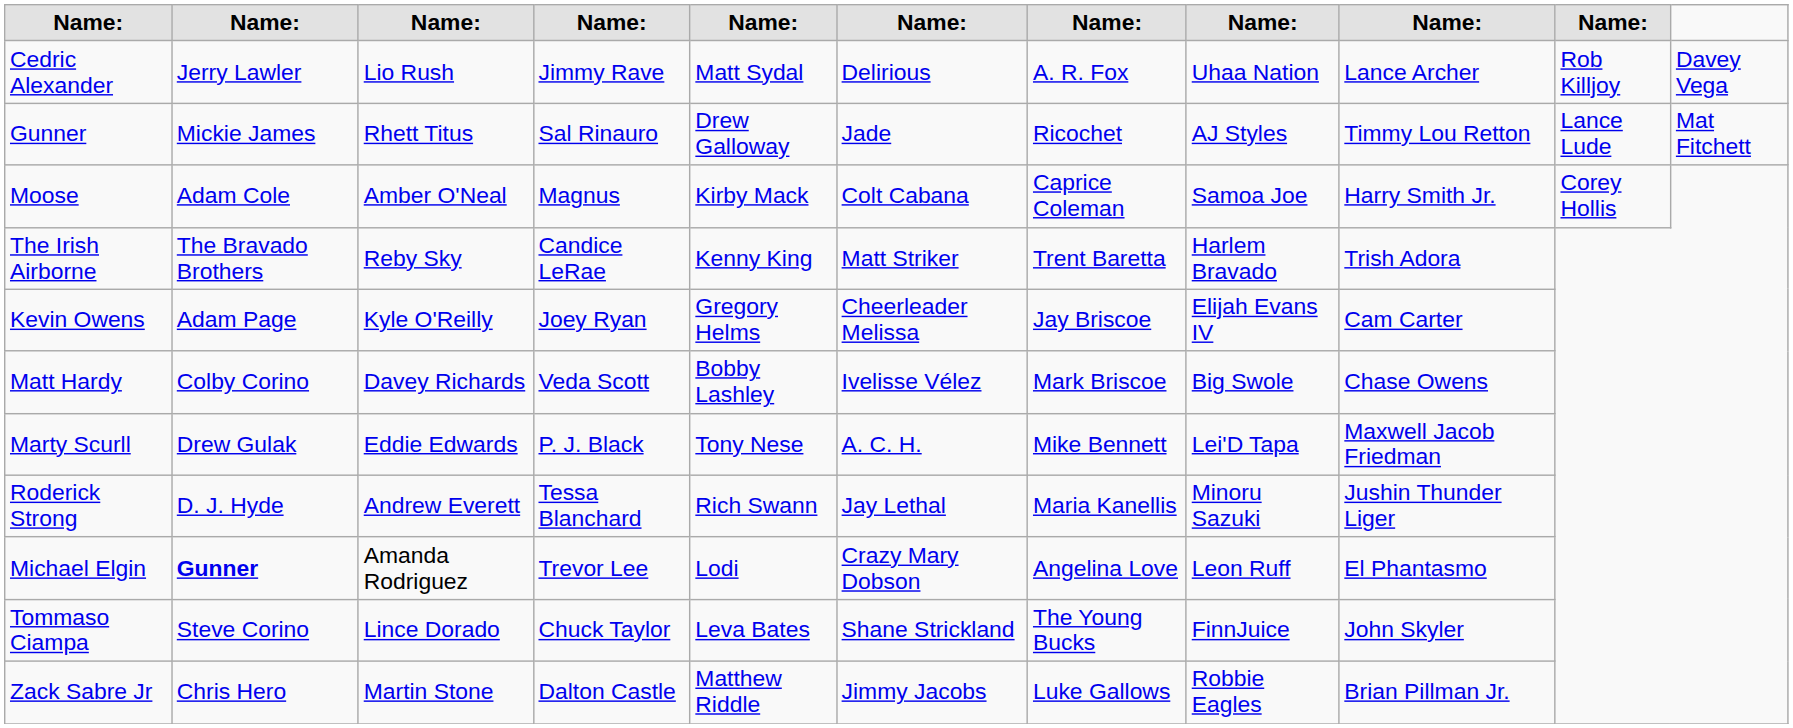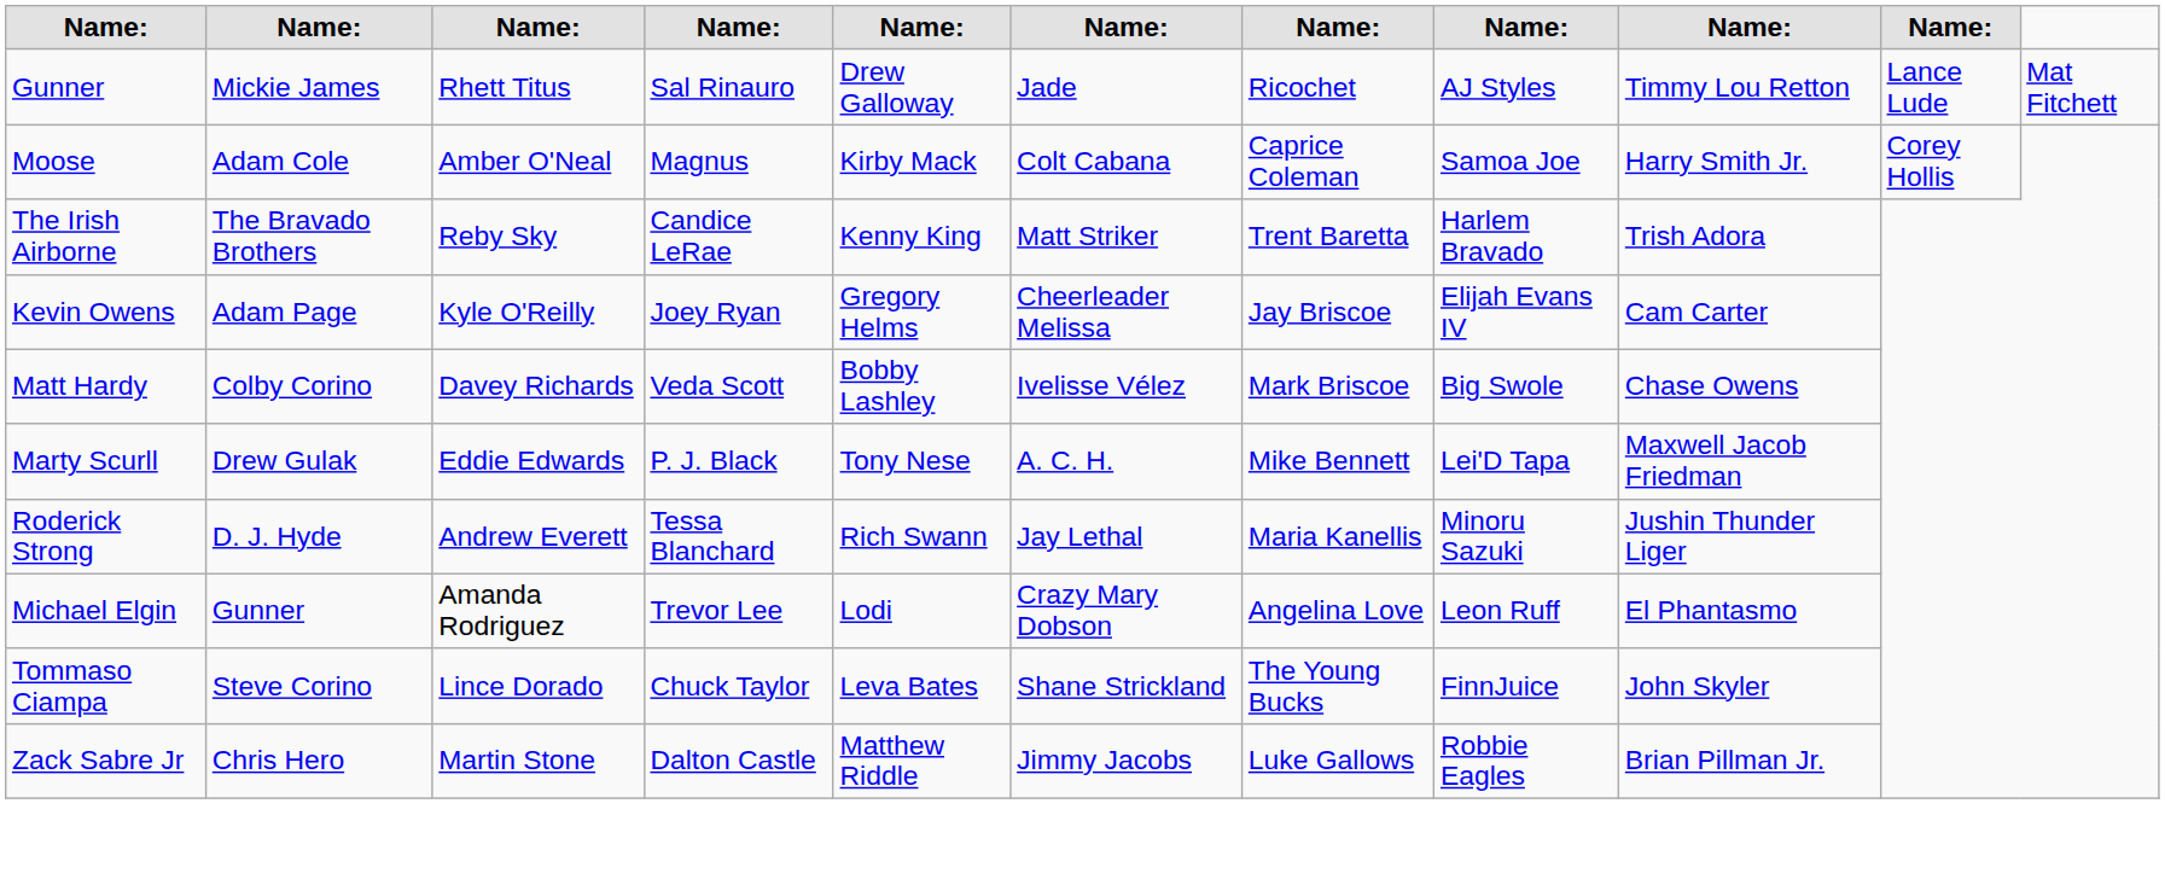 <table class="wikitable">
 <tr>
 <th style="background: #e2e2e2;">Name:</th>
 <th style="background: #e2e2e2;">Name:</th>
 <th style="background: #e2e2e2;">Name:</th>
 <th style="background: #e2e2e2;">Name:</th>
 <th style="background: #e2e2e2;">Name:</th>
 <th style="background: #e2e2e2;">Name:</th>
 <th style="background: #e2e2e2;">Name:</th>
 <th style="background: #e2e2e2;">Name:</th>
 <th style="background: #e2e2e2;">Name:</th>
 <th style="background: #e2e2e2;">Name:</th>
-</tr>
-<tr>
-<td><a href='#'>Cedric Alexander</a></td>
-<td><a href='#'>Jerry Lawler</a></td>
-<td><a href='#'>Lio Rush</a></td>
-<td><a href='#'>Jimmy Rave</a></td>
-<td><a href='#'>Matt Sydal</a></td>
-<td><a href='#'>Delirious</a></td>
-<td><a href='#'>A. R. Fox</a></td>
-<td><a href='#'>Uhaa Nation</a></td>
-<td><a href='#'>Lance Archer</a></td>
-<td><a href='#'>Rob Killjoy</a></td>
-<td><a href='#'>Davey Vega</a></td>
 </tr>
 <tr>
 <td><a href='#'>Gunner</a></td>
 <td><a href='#'>Mickie James</a></td>
 <td><a href='#'>Rhett Titus</a></td>
 <td><a href='#'>Sal Rinauro</a></td>
 <td><a href='#'>Drew Galloway</a></td>
 <td><a href='#'>Jade</a></td>
 <td><a href='#'>Ricochet</a></td>
 <td><a href='#'>AJ Styles</a></td>
 <td><a href='#'>Timmy Lou Retton</a></td>
 <td><a href='#'>Lance Lude</a></td>
 <td><a href='#'>Mat Fitchett</a></td>
 </tr>
 <tr>
 <td><a href='#'>Moose</a></td>
 <td><a href='#'>Adam Cole</a></td>
 <td><a href='#'>Amber O'Neal</a></td>
 <td><a href='#'>Magnus</a></td>
 <td><a href='#'>Kirby Mack</a></td>
 <td><a href='#'>Colt Cabana</a></td>
 <td><a href='#'>Caprice Coleman</a></td>
 <td><a href='#'>Samoa Joe</a></td>
 <td><a href='#'>Harry Smith Jr.</a></td>
 <td><a href='#'>Corey Hollis</a></td>
 </tr>
 <tr>
 <td><a href='#'>The Irish Airborne</a></td>
 <td><a href='#'>The Bravado Brothers</a></td>
 <td><a href='#'>Reby Sky</a></td>
 <td><a href='#'>Candice LeRae</a></td>
 <td><a href='#'>Kenny King</a></td>
 <td><a href='#'>Matt Striker</a></td>
 <td><a href='#'>Trent Baretta</a></td>
 <td><a href='#'>Harlem Bravado</a></td>
 <td><a href='#'>Trish Adora</a></td>
 </tr>
 <tr>
 <td><a href='#'>Kevin Owens</a></td>
 <td><a href='#'>Adam Page</a></td>
 <td><a href='#'>Kyle O'Reilly</a></td>
 <td><a href='#'>Joey Ryan</a></td>
 <td><a href='#'>Gregory Helms</a></td>
 <td><a href='#'>Cheerleader Melissa</a></td>
 <td><a href='#'>Jay Briscoe</a></td>
 <td><a href='#'>Elijah Evans IV</a></td>
 <td><a href='#'>Cam Carter</a></td>
 </tr>
 <tr>
 <td><a href='#'>Matt Hardy</a></td>
 <td><a href='#'>Colby Corino</a></td>
 <td><a href='#'>Davey Richards</a></td>
 <td><a href='#'>Veda Scott</a></td>
 <td><a href='#'>Bobby Lashley</a></td>
 <td><a href='#'>Ivelisse Vélez</a></td>
 <td><a href='#'>Mark Briscoe</a></td>
 <td><a href='#'>Big Swole</a></td>
 <td><a href='#'>Chase Owens</a></td>
 </tr>
 <tr>
 <td><a href='#'>Marty Scurll</a></td>
 <td><a href='#'>Drew Gulak</a></td>
 <td><a href='#'>Eddie Edwards</a></td>
 <td><a href='#'>P. J. Black</a></td>
 <td><a href='#'>Tony Nese</a></td>
 <td><a href='#'>A. C. H.</a></td>
 <td><a href='#'>Mike Bennett</a></td>
 <td><a href='#'>Lei'D Tapa</a></td>
 <td><a href='#'>Maxwell Jacob Friedman</a></td>
 </tr>
 <tr>
 <td><a href='#'>Roderick Strong</a></td>
 <td><a href='#'>D. J. Hyde</a></td>
 <td><a href='#'>Andrew Everett</a></td>
 <td><a href='#'>Tessa Blanchard</a></td>
 <td><a href='#'>Rich Swann</a></td>
 <td><a href='#'>Jay Lethal</a></td>
 <td><a href='#'>Maria Kanellis</a></td>
 <td><a href='#'>Minoru Sazuki</a></td>
 <td><a href='#'>Jushin Thunder Liger</a></td>
 </tr>
 <tr>
 <td><a href='#'>Michael Elgin</a></td>
-<td><strong><a href='#'>Gunner</a></strong></td>
+<td><a href='#'>Gunner</a></td>
 <td>Amanda Rodriguez</td>
 <td><a href='#'>Trevor Lee</a></td>
 <td><a href='#'>Lodi</a></td>
 <td><a href='#'>Crazy Mary Dobson</a></td>
 <td><a href='#'>Angelina Love</a></td>
 <td><a href='#'>Leon Ruff</a></td>
 <td><a href='#'>El Phantasmo</a></td>
 </tr>
 <tr>
 <td><a href='#'>Tommaso Ciampa</a></td>
 <td><a href='#'>Steve Corino</a></td>
 <td><a href='#'>Lince Dorado</a></td>
 <td><a href='#'>Chuck Taylor</a></td>
 <td><a href='#'>Leva Bates</a></td>
 <td><a href='#'>Shane Strickland</a></td>
 <td><a href='#'>The Young Bucks</a></td>
 <td><a href='#'>FinnJuice</a></td>
 <td><a href='#'>John Skyler</a></td>
 </tr>
 <tr>
 <td><a href='#'>Zack Sabre Jr</a></td>
 <td><a href='#'>Chris Hero</a></td>
 <td><a href='#'>Martin Stone</a></td>
 <td><a href='#'>Dalton Castle</a></td>
 <td><a href='#'>Matthew Riddle</a></td>
 <td><a href='#'>Jimmy Jacobs</a></td>
 <td><a href='#'>Luke Gallows</a></td>
 <td><a href='#'>Robbie Eagles</a></td>
 <td><a href='#'>Brian Pillman Jr.</a></td>
 </tr>
 </table>
